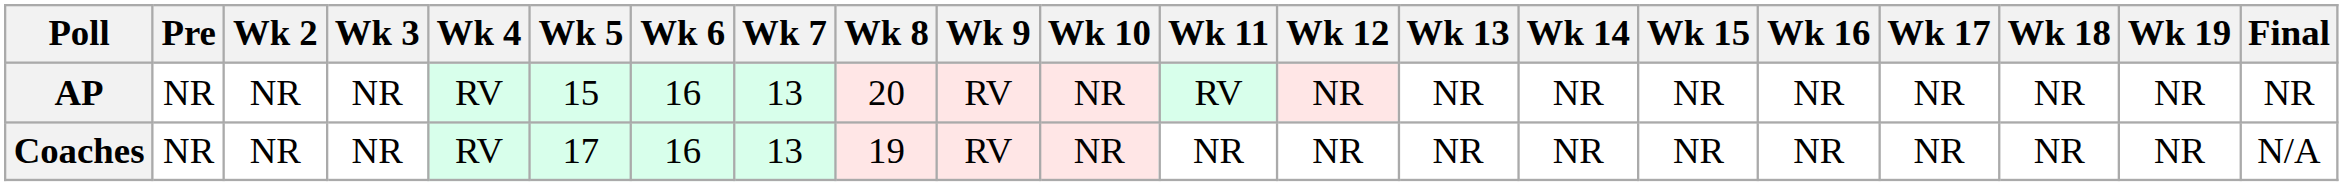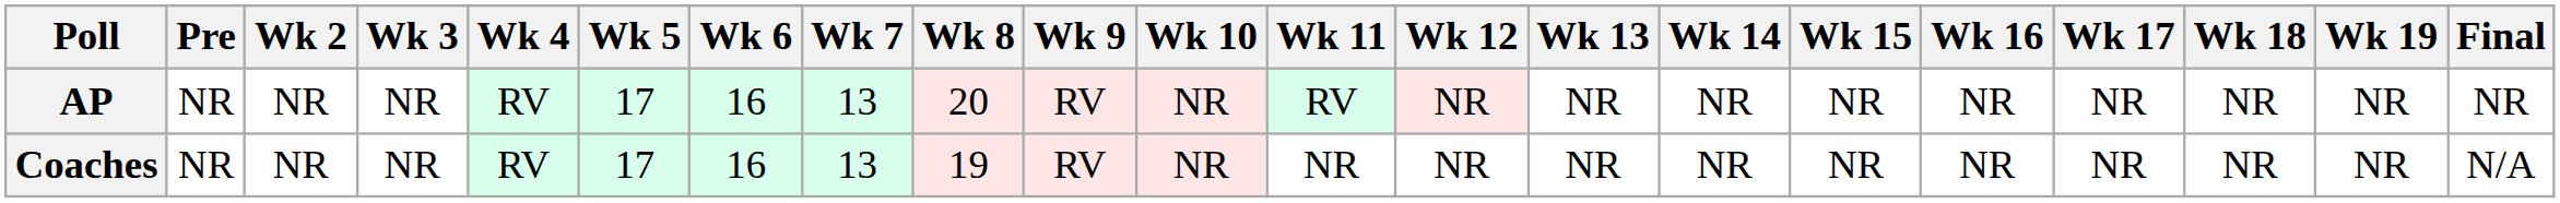 <table class="wikitable" style="white-space:nowrap;text-align:center;">
 <tr>
 <th>Poll</th>
 <th>Pre</th>
 <th>Wk 2</th>
 <th>Wk 3</th>
 <th>Wk 4</th>
 <th>Wk 5</th>
 <th>Wk 6</th>
 <th>Wk 7</th>
 <th>Wk 8</th>
 <th>Wk 9</th>
 <th>Wk 10</th>
 <th>Wk 11</th>
 <th>Wk 12</th>
 <th>Wk 13</th>
 <th>Wk 14</th>
 <th>Wk 15</th>
 <th>Wk 16</th>
 <th>Wk 17</th>
 <th>Wk 18</th>
 <th>Wk 19</th>
 <th>Final</th>
 </tr>
 <tr>
 <th>AP</th>
 <td style="background:#FFF;">NR</td>
 <td style="background:#FFF;">NR</td>
 <td style="background:#FFF;">NR</td>
 <td style="background:#D8FFEB;">RV</td>
-<td style="background:#D8FFEB;">15</td>
+<td style="background:#D8FFEB;">17</td>
 <td style="background:#D8FFEB;">16</td>
 <td style="background:#D8FFEB;">13</td>
 <td style="background:#FFE6E6;">20</td>
 <td style="background:#FFE6E6;">RV</td>
 <td style="background:#FFE6E6;">NR</td>
 <td style="background:#D8FFEB;">RV</td>
 <td style="background:#FFE6E6;">NR</td>
 <td style="background:#FFF;">NR</td>
 <td style="background:#FFF;">NR</td>
 <td style="background:#FFF;">NR</td>
 <td style="background:#FFF;">NR</td>
 <td style="background:#FFF;">NR</td>
 <td style="background:#FFF;">NR</td>
 <td style="background:#FFF;">NR</td>
 <td style="background:#FFF;">NR</td>
 </tr>
 <tr>
 <th>Coaches</th>
 <td style="background:#FFF;">NR</td>
 <td style="background:#FFF;">NR</td>
 <td style="background:#FFF;">NR</td>
 <td style="background:#D8FFEB;">RV</td>
 <td style="background:#D8FFEB;">17</td>
 <td style="background:#D8FFEB;">16</td>
 <td style="background:#D8FFEB;">13</td>
 <td style="background:#FFE6E6;">19</td>
 <td style="background:#FFE6E6;">RV</td>
 <td style="background:#FFE6E6;">NR</td>
 <td style="background:#FFF;">NR</td>
 <td style="background:#FFF;">NR</td>
 <td style="background:#FFF;">NR</td>
 <td style="background:#FFF;">NR</td>
 <td style="background:#FFF;">NR</td>
 <td style="background:#FFF;">NR</td>
 <td style="background:#FFF;">NR</td>
 <td style="background:#FFF;">NR</td>
 <td style="background:#FFF;">NR</td>
 <td style="background:#FFF;">N/A</td>
 </tr>
 </table>
